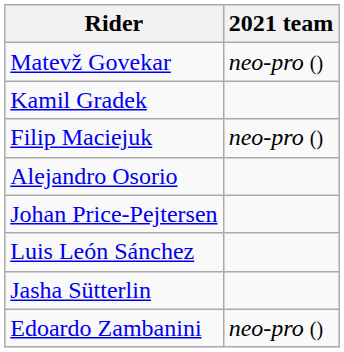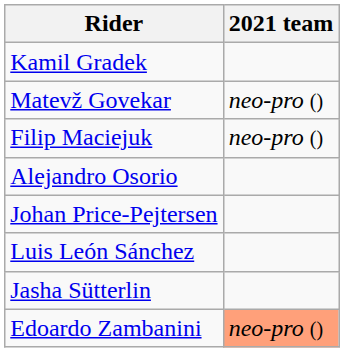 <table class="wikitable">
 <tr>
 <th>Rider</th>
 <th>2021 team</th>
 </tr>
 <tr>
+<td><a href='#'>Kamil Gradek</a></td>
+<td></td>
+</tr>
+<tr>
 <td><a href='#'>Matevž Govekar</a></td>
 <td><em>neo-pro</em> <small>()</small></td>
-</tr>
-<tr>
-<td><a href='#'>Kamil Gradek</a></td>
-<td></td>
 </tr>
 <tr>
 <td><a href='#'>Filip Maciejuk</a></td>
 <td><em>neo-pro</em> <small>()</small></td>
 </tr>
 <tr>
 <td><a href='#'>Alejandro Osorio</a></td>
 <td></td>
 </tr>
 <tr>
 <td><a href='#'>Johan Price-Pejtersen</a></td>
 <td></td>
 </tr>
 <tr>
 <td><a href='#'>Luis León Sánchez</a></td>
 <td></td>
 </tr>
 <tr>
 <td><a href='#'>Jasha Sütterlin</a></td>
 <td></td>
 </tr>
 <tr>
 <td><a href='#'>Edoardo Zambanini</a></td>
-<td><em>neo-pro</em> <small>()</small></td>
+<td style="background: lightsalmon;"><em>neo-pro</em> <small>()</small></td>
 </tr>
 </table>
